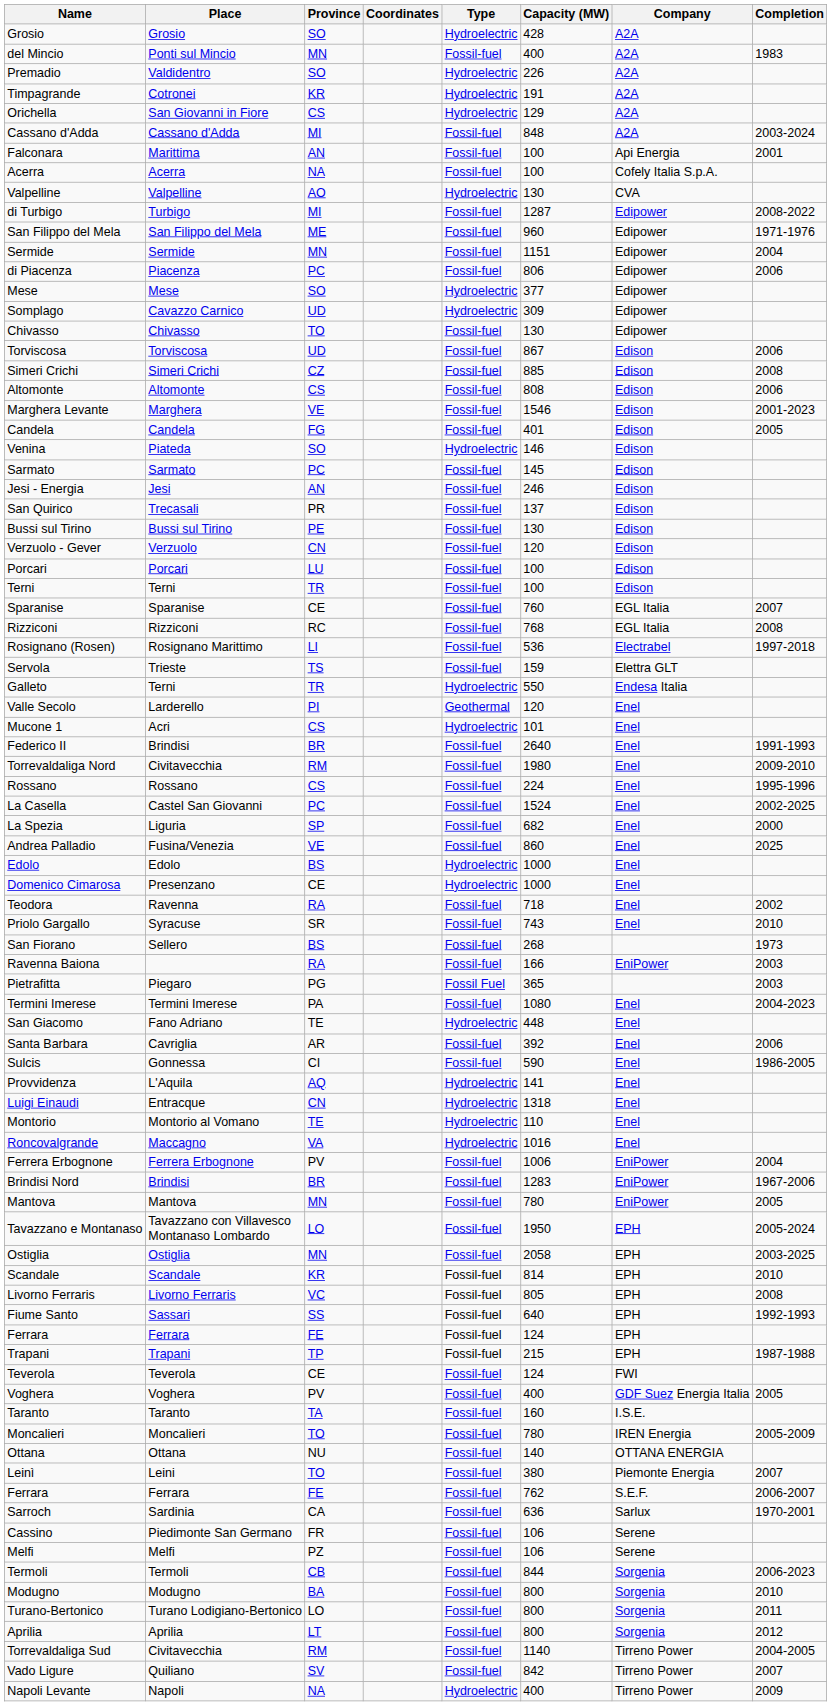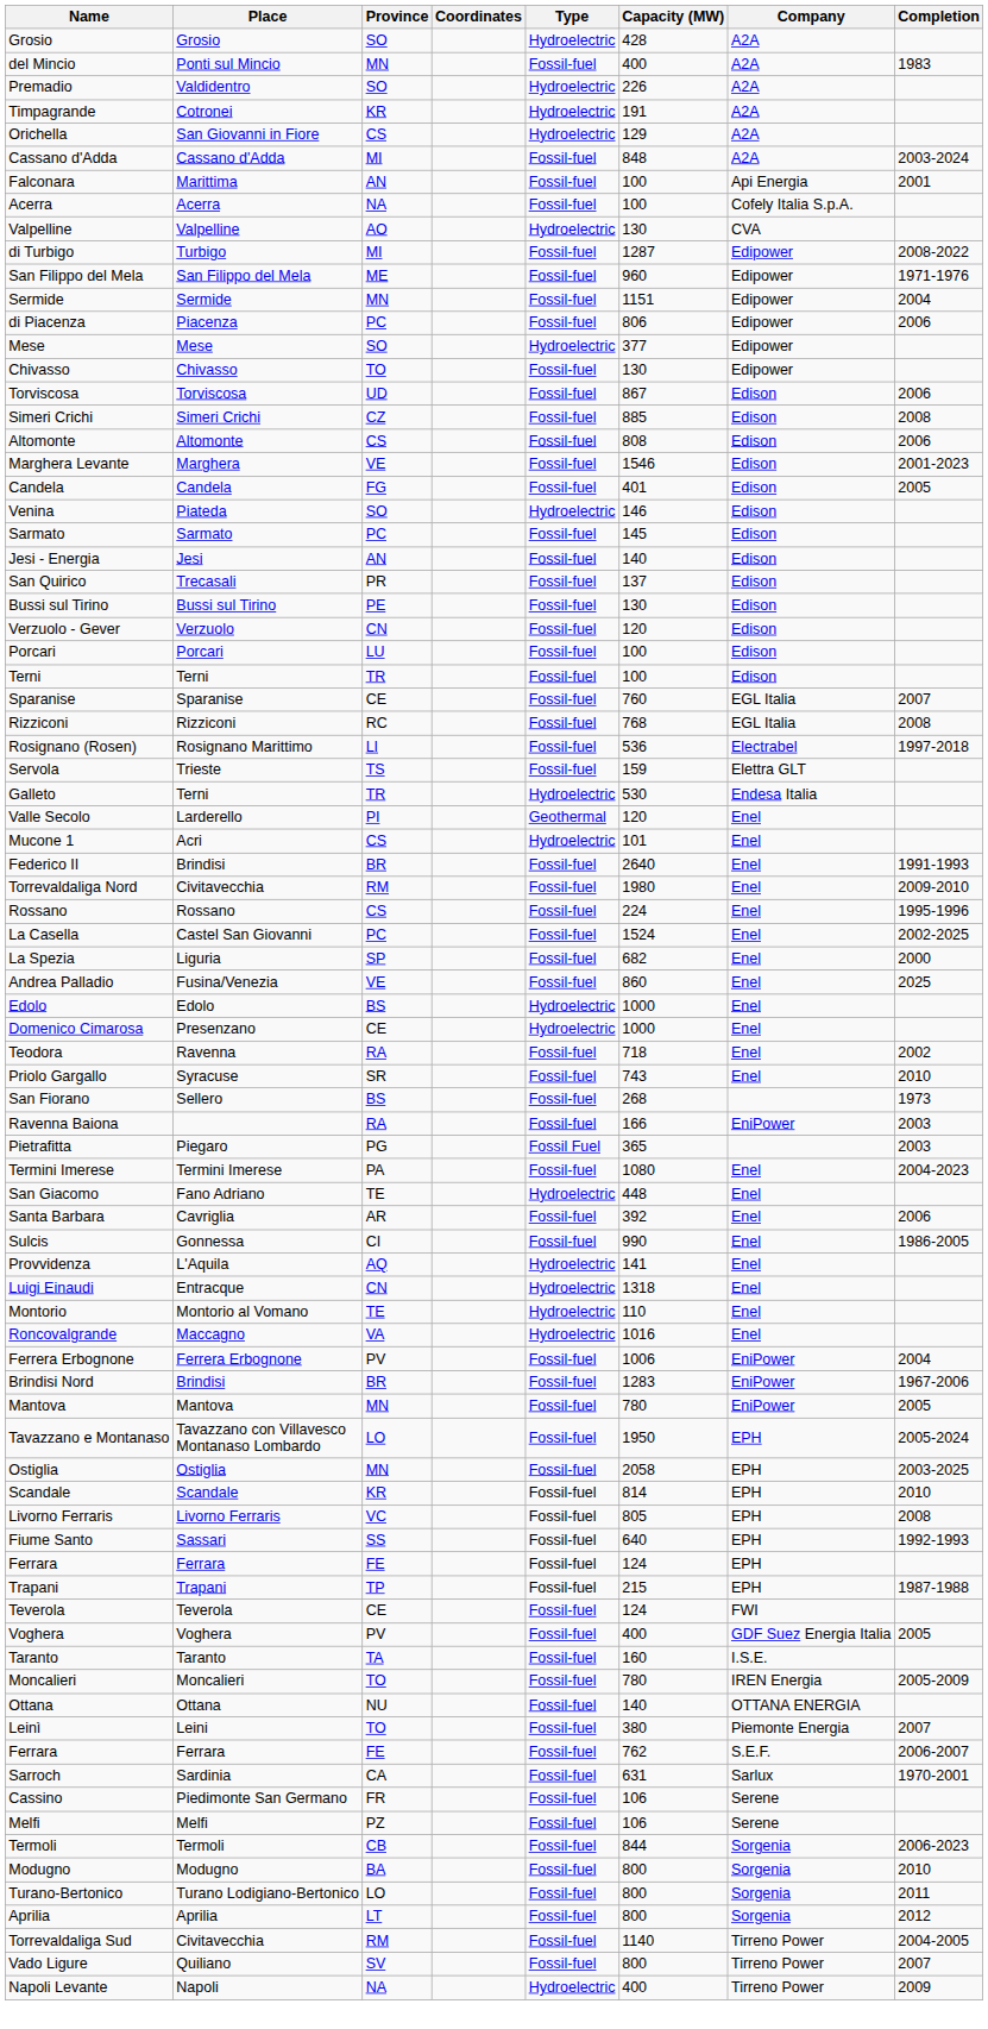 <table class="wikitable sortable">
 <tr>
 <th>Name</th>
 <th>Place</th>
 <th>Province</th>
 <th>Coordinates</th>
 <th>Type</th>
 <th>Capacity (MW)</th>
 <th>Company</th>
 <th>Completion</th>
 </tr>
 <tr>
 <td>Grosio</td>
 <td><a href='#'>Grosio</a></td>
 <td><a href='#'>SO</a></td>
 <td></td>
 <td><a href='#'>Hydroelectric</a></td>
 <td>428</td>
 <td><a href='#'>A2A</a></td>
 <td></td>
 </tr>
 <tr>
 <td>del Mincio</td>
 <td><a href='#'>Ponti sul Mincio</a></td>
 <td><a href='#'>MN</a></td>
 <td></td>
 <td><a href='#'>Fossil-fuel</a></td>
 <td>400</td>
 <td><a href='#'>A2A</a></td>
 <td>1983</td>
 </tr>
 <tr>
 <td>Premadio</td>
 <td><a href='#'>Valdidentro</a></td>
 <td><a href='#'>SO</a></td>
 <td></td>
 <td><a href='#'>Hydroelectric</a></td>
 <td>226</td>
 <td><a href='#'>A2A</a></td>
 <td></td>
 </tr>
 <tr>
 <td>Timpagrande</td>
 <td><a href='#'>Cotronei</a></td>
 <td><a href='#'>KR</a></td>
 <td></td>
 <td><a href='#'>Hydroelectric</a></td>
 <td>191</td>
 <td><a href='#'>A2A</a></td>
 <td></td>
 </tr>
 <tr>
 <td>Orichella</td>
 <td><a href='#'>San Giovanni in Fiore</a></td>
 <td><a href='#'>CS</a></td>
 <td></td>
 <td><a href='#'>Hydroelectric</a></td>
 <td>129</td>
 <td><a href='#'>A2A</a></td>
 <td></td>
 </tr>
 <tr>
 <td>Cassano d'Adda</td>
 <td><a href='#'>Cassano d'Adda</a></td>
 <td><a href='#'>MI</a></td>
 <td></td>
 <td><a href='#'>Fossil-fuel</a></td>
 <td>848</td>
 <td><a href='#'>A2A</a></td>
 <td>2003-2024</td>
 </tr>
 <tr>
 <td>Falconara</td>
 <td><a href='#'>Marittima</a></td>
 <td><a href='#'>AN</a></td>
 <td></td>
 <td><a href='#'>Fossil-fuel</a></td>
 <td>100</td>
 <td>Api Energia</td>
 <td>2001</td>
 </tr>
 <tr>
 <td>Acerra</td>
 <td><a href='#'>Acerra</a></td>
 <td><a href='#'>NA</a></td>
 <td></td>
 <td><a href='#'>Fossil-fuel</a></td>
 <td>100</td>
 <td>Cofely Italia S.p.A.</td>
 <td></td>
 </tr>
 <tr>
 <td>Valpelline</td>
 <td><a href='#'>Valpelline</a></td>
 <td><a href='#'>AO</a></td>
 <td></td>
 <td><a href='#'>Hydroelectric</a></td>
 <td>130</td>
 <td>CVA</td>
 <td></td>
 </tr>
 <tr>
 <td>di Turbigo</td>
 <td><a href='#'>Turbigo</a></td>
 <td><a href='#'>MI</a></td>
 <td></td>
 <td><a href='#'>Fossil-fuel</a></td>
 <td>1287</td>
 <td><a href='#'>Edipower</a></td>
 <td>2008-2022</td>
 </tr>
 <tr>
 <td>San Filippo del Mela</td>
 <td><a href='#'>San Filippo del Mela</a></td>
 <td><a href='#'>ME</a></td>
 <td></td>
 <td><a href='#'>Fossil-fuel</a></td>
 <td>960</td>
 <td>Edipower</td>
 <td>1971-1976</td>
 </tr>
 <tr>
 <td>Sermide</td>
 <td><a href='#'>Sermide</a></td>
 <td><a href='#'>MN</a></td>
 <td></td>
 <td><a href='#'>Fossil-fuel</a></td>
 <td>1151</td>
 <td>Edipower</td>
 <td>2004</td>
 </tr>
 <tr>
 <td>di Piacenza</td>
 <td><a href='#'>Piacenza</a></td>
 <td><a href='#'>PC</a></td>
 <td></td>
 <td><a href='#'>Fossil-fuel</a></td>
 <td>806</td>
 <td>Edipower</td>
 <td>2006</td>
 </tr>
 <tr>
 <td>Mese</td>
 <td><a href='#'>Mese</a></td>
 <td><a href='#'>SO</a></td>
 <td></td>
 <td><a href='#'>Hydroelectric</a></td>
 <td>377</td>
 <td>Edipower</td>
 <td></td>
 </tr>
 <tr>
-<td>Somplago</td>
-<td><a href='#'>Cavazzo Carnico</a></td>
-<td><a href='#'>UD</a></td>
-<td></td>
-<td><a href='#'>Hydroelectric</a></td>
-<td>309</td>
-<td>Edipower</td>
-<td></td>
-</tr>
-<tr>
 <td>Chivasso</td>
 <td><a href='#'>Chivasso</a></td>
 <td><a href='#'>TO</a></td>
 <td></td>
 <td><a href='#'>Fossil-fuel</a></td>
 <td>130</td>
 <td>Edipower</td>
 <td></td>
 </tr>
 <tr>
 <td>Torviscosa</td>
 <td><a href='#'>Torviscosa</a></td>
 <td><a href='#'>UD</a></td>
 <td></td>
 <td><a href='#'>Fossil-fuel</a></td>
 <td>867</td>
 <td><a href='#'>Edison</a></td>
 <td>2006</td>
 </tr>
 <tr>
 <td>Simeri Crichi</td>
 <td><a href='#'>Simeri Crichi</a></td>
 <td><a href='#'>CZ</a></td>
 <td></td>
 <td><a href='#'>Fossil-fuel</a></td>
 <td>885</td>
 <td><a href='#'>Edison</a></td>
 <td>2008</td>
 </tr>
 <tr>
 <td>Altomonte</td>
 <td><a href='#'>Altomonte</a></td>
 <td><a href='#'>CS</a></td>
 <td></td>
 <td><a href='#'>Fossil-fuel</a></td>
 <td>808</td>
 <td><a href='#'>Edison</a></td>
 <td>2006</td>
 </tr>
 <tr>
 <td>Marghera Levante</td>
 <td><a href='#'>Marghera</a></td>
 <td><a href='#'>VE</a></td>
 <td></td>
 <td><a href='#'>Fossil-fuel</a></td>
 <td>1546</td>
 <td><a href='#'>Edison</a></td>
 <td>2001-2023</td>
 </tr>
 <tr>
 <td>Candela</td>
 <td><a href='#'>Candela</a></td>
 <td><a href='#'>FG</a></td>
 <td></td>
 <td><a href='#'>Fossil-fuel</a></td>
 <td>401</td>
 <td><a href='#'>Edison</a></td>
 <td>2005</td>
 </tr>
 <tr>
 <td>Venina</td>
 <td><a href='#'>Piateda</a></td>
 <td><a href='#'>SO</a></td>
 <td></td>
 <td><a href='#'>Hydroelectric</a></td>
 <td>146</td>
 <td><a href='#'>Edison</a></td>
 <td></td>
 </tr>
 <tr>
 <td>Sarmato</td>
 <td><a href='#'>Sarmato</a></td>
 <td><a href='#'>PC</a></td>
 <td></td>
 <td><a href='#'>Fossil-fuel</a></td>
 <td>145</td>
 <td><a href='#'>Edison</a></td>
 <td></td>
 </tr>
 <tr>
 <td>Jesi - Energia</td>
 <td><a href='#'>Jesi</a></td>
 <td><a href='#'>AN</a></td>
 <td></td>
 <td><a href='#'>Fossil-fuel</a></td>
-<td>246</td>
+<td>140</td>
 <td><a href='#'>Edison</a></td>
 <td></td>
 </tr>
 <tr>
 <td>San Quirico</td>
 <td><a href='#'>Trecasali</a></td>
 <td>PR</td>
 <td></td>
 <td><a href='#'>Fossil-fuel</a></td>
 <td>137</td>
 <td><a href='#'>Edison</a></td>
 <td></td>
 </tr>
 <tr>
 <td>Bussi sul Tirino</td>
 <td><a href='#'>Bussi sul Tirino</a></td>
 <td><a href='#'>PE</a></td>
 <td></td>
 <td><a href='#'>Fossil-fuel</a></td>
 <td>130</td>
 <td><a href='#'>Edison</a></td>
 <td></td>
 </tr>
 <tr>
 <td>Verzuolo - Gever</td>
 <td><a href='#'>Verzuolo</a></td>
 <td><a href='#'>CN</a></td>
 <td></td>
 <td><a href='#'>Fossil-fuel</a></td>
 <td>120</td>
 <td><a href='#'>Edison</a></td>
 <td></td>
 </tr>
 <tr>
 <td>Porcari</td>
 <td><a href='#'>Porcari</a></td>
 <td><a href='#'>LU</a></td>
 <td></td>
 <td><a href='#'>Fossil-fuel</a></td>
 <td>100</td>
 <td><a href='#'>Edison</a></td>
 <td></td>
 </tr>
 <tr>
 <td>Terni</td>
 <td>Terni</td>
 <td><a href='#'>TR</a></td>
 <td></td>
 <td><a href='#'>Fossil-fuel</a></td>
 <td>100</td>
 <td><a href='#'>Edison</a></td>
 <td></td>
 </tr>
 <tr>
 <td>Sparanise</td>
 <td>Sparanise</td>
 <td>CE</td>
 <td></td>
 <td><a href='#'>Fossil-fuel</a></td>
 <td>760</td>
 <td>EGL Italia</td>
 <td>2007</td>
 </tr>
 <tr>
 <td>Rizziconi</td>
 <td>Rizziconi</td>
 <td>RC</td>
 <td></td>
 <td><a href='#'>Fossil-fuel</a></td>
 <td>768</td>
 <td>EGL Italia</td>
 <td>2008</td>
 </tr>
 <tr>
 <td>Rosignano (Rosen)</td>
 <td>Rosignano Marittimo</td>
 <td><a href='#'>LI</a></td>
 <td></td>
 <td><a href='#'>Fossil-fuel</a></td>
 <td>536</td>
 <td><a href='#'>Electrabel</a></td>
 <td>1997-2018</td>
 </tr>
 <tr>
 <td>Servola</td>
 <td>Trieste</td>
 <td><a href='#'>TS</a></td>
 <td></td>
 <td><a href='#'>Fossil-fuel</a></td>
 <td>159</td>
 <td>Elettra GLT</td>
 <td></td>
 </tr>
 <tr>
 <td>Galleto</td>
 <td>Terni</td>
 <td><a href='#'>TR</a></td>
 <td></td>
 <td><a href='#'>Hydroelectric</a></td>
-<td>550</td>
+<td>530</td>
 <td><a href='#'>Endesa</a> Italia</td>
 <td></td>
 </tr>
 <tr>
 <td>Valle Secolo</td>
 <td>Larderello</td>
 <td><a href='#'>PI</a></td>
 <td></td>
 <td><a href='#'>Geothermal</a></td>
 <td>120</td>
 <td><a href='#'>Enel</a></td>
 <td></td>
 </tr>
 <tr>
 <td>Mucone 1</td>
 <td>Acri</td>
 <td><a href='#'>CS</a></td>
 <td></td>
 <td><a href='#'>Hydroelectric</a></td>
 <td>101</td>
 <td><a href='#'>Enel</a></td>
 <td></td>
 </tr>
 <tr>
 <td>Federico II</td>
 <td>Brindisi</td>
 <td><a href='#'>BR</a></td>
 <td></td>
 <td><a href='#'>Fossil-fuel</a></td>
 <td>2640</td>
 <td><a href='#'>Enel</a></td>
 <td>1991-1993</td>
 </tr>
 <tr>
 <td>Torrevaldaliga Nord</td>
 <td>Civitavecchia</td>
 <td><a href='#'>RM</a></td>
 <td></td>
 <td><a href='#'>Fossil-fuel</a></td>
 <td>1980</td>
 <td><a href='#'>Enel</a></td>
 <td>2009-2010</td>
 </tr>
 <tr>
 <td>Rossano</td>
 <td>Rossano</td>
 <td><a href='#'>CS</a></td>
 <td></td>
 <td><a href='#'>Fossil-fuel</a></td>
 <td>224</td>
 <td><a href='#'>Enel</a></td>
 <td>1995-1996</td>
 </tr>
 <tr>
 <td>La Casella</td>
 <td>Castel San Giovanni</td>
 <td><a href='#'>PC</a></td>
 <td></td>
 <td><a href='#'>Fossil-fuel</a></td>
 <td>1524</td>
 <td><a href='#'>Enel</a></td>
 <td>2002-2025</td>
 </tr>
 <tr>
 <td>La Spezia</td>
 <td>Liguria</td>
 <td><a href='#'>SP</a></td>
 <td></td>
 <td><a href='#'>Fossil-fuel</a></td>
 <td>682</td>
 <td><a href='#'>Enel</a></td>
 <td>2000</td>
 </tr>
 <tr>
 <td>Andrea Palladio</td>
 <td>Fusina/Venezia</td>
 <td><a href='#'>VE</a></td>
 <td></td>
 <td><a href='#'>Fossil-fuel</a></td>
 <td>860</td>
 <td><a href='#'>Enel</a></td>
 <td>2025</td>
 </tr>
 <tr>
 <td><a href='#'>Edolo</a></td>
 <td>Edolo</td>
 <td><a href='#'>BS</a></td>
 <td></td>
 <td><a href='#'>Hydroelectric</a></td>
 <td>1000</td>
 <td><a href='#'>Enel</a></td>
 <td></td>
 </tr>
 <tr>
 <td><a href='#'>Domenico Cimarosa</a></td>
 <td>Presenzano</td>
 <td>CE</td>
 <td></td>
 <td><a href='#'>Hydroelectric</a></td>
 <td>1000</td>
 <td><a href='#'>Enel</a></td>
 <td></td>
 </tr>
 <tr>
 <td>Teodora</td>
 <td>Ravenna</td>
 <td><a href='#'>RA</a></td>
 <td></td>
 <td><a href='#'>Fossil-fuel</a></td>
 <td>718</td>
 <td><a href='#'>Enel</a></td>
 <td>2002</td>
 </tr>
 <tr>
 <td>Priolo Gargallo</td>
 <td>Syracuse</td>
 <td>SR</td>
 <td></td>
 <td><a href='#'>Fossil-fuel</a></td>
 <td>743</td>
 <td><a href='#'>Enel</a></td>
 <td>2010</td>
 </tr>
 <tr>
 <td>San Fiorano</td>
 <td>Sellero</td>
 <td><a href='#'>BS</a></td>
 <td></td>
 <td><a href='#'>Fossil-fuel</a></td>
 <td>268</td>
 <td></td>
 <td>1973</td>
 </tr>
 <tr>
 <td>Ravenna Baiona</td>
 <td></td>
 <td><a href='#'>RA</a></td>
 <td></td>
 <td><a href='#'>Fossil-fuel</a></td>
 <td>166</td>
 <td><a href='#'>EniPower</a></td>
 <td>2003</td>
 </tr>
 <tr>
 <td>Pietrafitta</td>
 <td>Piegaro</td>
 <td>PG</td>
 <td></td>
 <td><a href='#'>Fossil Fuel</a></td>
 <td>365</td>
 <td></td>
 <td>2003</td>
 </tr>
 <tr>
 <td>Termini Imerese</td>
 <td>Termini Imerese</td>
 <td>PA</td>
 <td></td>
 <td><a href='#'>Fossil-fuel</a></td>
 <td>1080</td>
 <td><a href='#'>Enel</a></td>
 <td>2004-2023</td>
 </tr>
 <tr>
 <td>San Giacomo</td>
 <td>Fano Adriano</td>
 <td>TE</td>
 <td></td>
 <td><a href='#'>Hydroelectric</a></td>
 <td>448</td>
 <td><a href='#'>Enel</a></td>
 <td></td>
 </tr>
 <tr>
 <td>Santa Barbara</td>
 <td>Cavriglia</td>
 <td>AR</td>
 <td></td>
 <td><a href='#'>Fossil-fuel</a></td>
 <td>392</td>
 <td><a href='#'>Enel</a></td>
 <td>2006</td>
 </tr>
 <tr>
 <td>Sulcis</td>
 <td>Gonnessa</td>
 <td>CI</td>
 <td></td>
 <td><a href='#'>Fossil-fuel</a></td>
-<td>590</td>
+<td>990</td>
 <td><a href='#'>Enel</a></td>
 <td>1986-2005</td>
 </tr>
 <tr>
 <td>Provvidenza</td>
 <td>L'Aquila</td>
 <td><a href='#'>AQ</a></td>
 <td></td>
 <td><a href='#'>Hydroelectric</a></td>
 <td>141</td>
 <td><a href='#'>Enel</a></td>
 <td></td>
 </tr>
 <tr>
 <td><a href='#'>Luigi Einaudi</a></td>
 <td>Entracque</td>
 <td><a href='#'>CN</a></td>
 <td></td>
 <td><a href='#'>Hydroelectric</a></td>
 <td>1318</td>
 <td><a href='#'>Enel</a></td>
 <td></td>
 </tr>
 <tr>
 <td>Montorio</td>
 <td>Montorio al Vomano</td>
 <td><a href='#'>TE</a></td>
 <td></td>
 <td><a href='#'>Hydroelectric</a></td>
 <td>110</td>
 <td><a href='#'>Enel</a></td>
 <td></td>
 </tr>
 <tr>
 <td><a href='#'>Roncovalgrande</a></td>
 <td><a href='#'>Maccagno</a></td>
 <td><a href='#'>VA</a></td>
 <td></td>
 <td><a href='#'>Hydroelectric</a></td>
 <td>1016</td>
 <td><a href='#'>Enel</a></td>
 <td></td>
 </tr>
 <tr>
 <td>Ferrera Erbognone</td>
 <td><a href='#'>Ferrera Erbognone</a></td>
 <td>PV</td>
 <td></td>
 <td><a href='#'>Fossil-fuel</a></td>
 <td>1006</td>
 <td><a href='#'>EniPower</a></td>
 <td>2004</td>
 </tr>
 <tr>
 <td>Brindisi Nord</td>
 <td><a href='#'>Brindisi</a></td>
 <td><a href='#'>BR</a></td>
 <td></td>
 <td><a href='#'>Fossil-fuel</a></td>
 <td>1283</td>
 <td><a href='#'>EniPower</a></td>
 <td>1967-2006</td>
 </tr>
 <tr>
 <td>Mantova</td>
 <td>Mantova</td>
 <td><a href='#'>MN</a></td>
 <td></td>
 <td><a href='#'>Fossil-fuel</a></td>
 <td>780</td>
 <td><a href='#'>EniPower</a></td>
 <td>2005</td>
 </tr>
 <tr>
 <td>Tavazzano e Montanaso</td>
 <td>Tavazzano con Villavesco<br>Montanaso Lombardo</td>
 <td><a href='#'>LO</a></td>
 <td></td>
 <td><a href='#'>Fossil-fuel</a></td>
 <td>1950</td>
 <td><a href='#'>EPH</a></td>
 <td>2005-2024</td>
 </tr>
 <tr>
 <td>Ostiglia</td>
 <td><a href='#'>Ostiglia</a></td>
 <td><a href='#'>MN</a></td>
 <td></td>
 <td><a href='#'>Fossil-fuel</a></td>
 <td>2058</td>
 <td>EPH</td>
 <td>2003-2025</td>
 </tr>
 <tr>
 <td>Scandale</td>
 <td><a href='#'>Scandale</a></td>
 <td><a href='#'>KR</a></td>
 <td></td>
 <td>Fossil-fuel</td>
 <td>814</td>
 <td>EPH</td>
 <td>2010</td>
 </tr>
 <tr>
 <td>Livorno Ferraris</td>
 <td><a href='#'>Livorno Ferraris</a></td>
 <td><a href='#'>VC</a></td>
 <td></td>
 <td>Fossil-fuel</td>
 <td>805</td>
 <td>EPH</td>
 <td>2008</td>
 </tr>
 <tr>
 <td>Fiume Santo</td>
 <td><a href='#'>Sassari</a></td>
 <td><a href='#'>SS</a></td>
 <td></td>
 <td>Fossil-fuel</td>
 <td>640</td>
 <td>EPH</td>
 <td>1992-1993</td>
 </tr>
 <tr>
 <td>Ferrara</td>
 <td><a href='#'>Ferrara</a></td>
 <td><a href='#'>FE</a></td>
 <td></td>
 <td>Fossil-fuel</td>
 <td>124</td>
 <td>EPH</td>
 <td></td>
 </tr>
 <tr>
 <td>Trapani</td>
 <td><a href='#'>Trapani</a></td>
 <td><a href='#'>TP</a></td>
 <td></td>
 <td>Fossil-fuel</td>
 <td>215</td>
 <td>EPH</td>
 <td>1987-1988</td>
 </tr>
 <tr>
 <td>Teverola</td>
 <td>Teverola</td>
 <td>CE</td>
 <td></td>
 <td><a href='#'>Fossil-fuel</a></td>
 <td>124</td>
 <td>FWI</td>
 <td></td>
 </tr>
 <tr>
 <td>Voghera</td>
 <td>Voghera</td>
 <td>PV</td>
 <td></td>
 <td><a href='#'>Fossil-fuel</a></td>
 <td>400</td>
 <td><a href='#'>GDF Suez</a> Energia Italia</td>
 <td>2005</td>
 </tr>
 <tr>
 <td>Taranto</td>
 <td>Taranto</td>
 <td><a href='#'>TA</a></td>
 <td></td>
 <td><a href='#'>Fossil-fuel</a></td>
 <td>160</td>
 <td>I.S.E.</td>
 <td></td>
 </tr>
 <tr>
 <td>Moncalieri</td>
 <td>Moncalieri</td>
 <td><a href='#'>TO</a></td>
 <td></td>
 <td><a href='#'>Fossil-fuel</a></td>
 <td>780</td>
 <td>IREN Energia</td>
 <td>2005-2009</td>
 </tr>
 <tr>
 <td>Ottana</td>
 <td>Ottana</td>
 <td>NU</td>
 <td></td>
 <td><a href='#'>Fossil-fuel</a></td>
 <td>140</td>
 <td>OTTANA ENERGIA</td>
 <td></td>
 </tr>
 <tr>
 <td>Leinì</td>
 <td>Leini</td>
 <td><a href='#'>TO</a></td>
 <td></td>
 <td><a href='#'>Fossil-fuel</a></td>
 <td>380</td>
 <td>Piemonte Energia</td>
 <td>2007</td>
 </tr>
 <tr>
 <td>Ferrara</td>
 <td>Ferrara</td>
 <td><a href='#'>FE</a></td>
 <td></td>
 <td><a href='#'>Fossil-fuel</a></td>
 <td>762</td>
 <td>S.E.F.</td>
 <td>2006-2007</td>
 </tr>
 <tr>
 <td>Sarroch</td>
 <td>Sardinia</td>
 <td>CA</td>
 <td></td>
 <td><a href='#'>Fossil-fuel</a></td>
-<td>636</td>
+<td>631</td>
 <td>Sarlux</td>
 <td>1970-2001</td>
 </tr>
 <tr>
 <td>Cassino</td>
 <td>Piedimonte San Germano</td>
 <td>FR</td>
 <td></td>
 <td><a href='#'>Fossil-fuel</a></td>
 <td>106</td>
 <td>Serene</td>
 <td></td>
 </tr>
 <tr>
 <td>Melfi</td>
 <td>Melfi</td>
 <td>PZ</td>
 <td></td>
 <td><a href='#'>Fossil-fuel</a></td>
 <td>106</td>
 <td>Serene</td>
 <td></td>
 </tr>
 <tr>
 <td>Termoli</td>
 <td>Termoli</td>
 <td><a href='#'>CB</a></td>
 <td></td>
 <td><a href='#'>Fossil-fuel</a></td>
 <td>844</td>
 <td><a href='#'>Sorgenia</a></td>
 <td>2006-2023</td>
 </tr>
 <tr>
 <td>Modugno</td>
 <td>Modugno</td>
 <td><a href='#'>BA</a></td>
 <td></td>
 <td><a href='#'>Fossil-fuel</a></td>
 <td>800</td>
 <td><a href='#'>Sorgenia</a></td>
 <td>2010</td>
 </tr>
 <tr>
 <td>Turano-Bertonico</td>
 <td>Turano Lodigiano-Bertonico</td>
 <td>LO</td>
 <td></td>
 <td><a href='#'>Fossil-fuel</a></td>
 <td>800</td>
 <td><a href='#'>Sorgenia</a></td>
 <td>2011</td>
 </tr>
 <tr>
 <td>Aprilia</td>
 <td>Aprilia</td>
 <td><a href='#'>LT</a></td>
 <td></td>
 <td><a href='#'>Fossil-fuel</a></td>
 <td>800</td>
 <td><a href='#'>Sorgenia</a></td>
 <td>2012</td>
 </tr>
 <tr>
 <td>Torrevaldaliga Sud</td>
 <td>Civitavecchia</td>
 <td><a href='#'>RM</a></td>
 <td></td>
 <td><a href='#'>Fossil-fuel</a></td>
 <td>1140</td>
 <td>Tirreno Power</td>
 <td>2004-2005</td>
 </tr>
 <tr>
 <td>Vado Ligure</td>
 <td>Quiliano</td>
 <td><a href='#'>SV</a></td>
 <td></td>
 <td><a href='#'>Fossil-fuel</a></td>
-<td>842</td>
+<td>800</td>
 <td>Tirreno Power</td>
 <td>2007</td>
 </tr>
 <tr>
 <td>Napoli Levante</td>
 <td>Napoli</td>
 <td><a href='#'>NA</a></td>
 <td></td>
 <td><a href='#'>Hydroelectric</a></td>
 <td>400</td>
 <td>Tirreno Power</td>
 <td>2009</td>
 </tr>
 </table>
